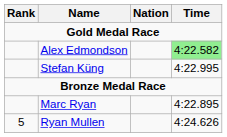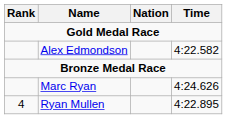 <table class="wikitable" style="text-align:center">
 <tr>
 <th>Rank</th>
 <th>Name</th>
 <th>Nation</th>
 <th>Time</th>
 </tr>
 <tr>
 <td colspan=4><strong>Gold Medal Race</strong></td>
 </tr>
 <tr>
 <td></td>
 <td align=left><a href='#'>Alex Edmondson</a></td>
 <td align=left></td>
-<td style="background: lightgreen;">4:22.582</td>
-</tr>
-<tr>
-<td></td>
-<td align=left><a href='#'>Stefan Küng</a></td>
-<td align=left></td>
-<td>4:22.995</td>
+<td>4:22.582</td>
 </tr>
 <tr>
 <td colspan=4><strong>Bronze Medal Race</strong></td>
 </tr>
 <tr>
 <td></td>
 <td align=left><a href='#'>Marc Ryan</a></td>
 <td align=left></td>
+<td>4:24.626</td>
+</tr>
+<tr>
+<td>4</td>
+<td align=left><a href='#'>Ryan Mullen</a></td>
+<td align=left></td>
 <td>4:22.895</td>
 </tr>
-<tr>
-<td>5</td>
-<td align=left><a href='#'>Ryan Mullen</a></td>
-<td align=left></td>
-<td>4:24.626</td>
-</tr>
 </table>
